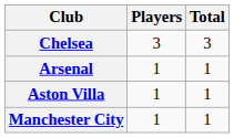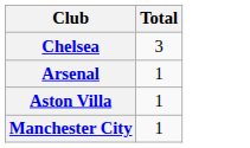 <table class="sortable wikitable plainrowheaders" style="text-align:center;">
 <tr>
 <th scope="col">Club</th>
-<th scope="col">Players</th>
 <th scope="col">Total</th>
 </tr>
 <tr>
 <th scope="row"><a href='#'>Chelsea</a></th>
 <td>3</td>
-<td>3</td>
 </tr>
 <tr>
 <th scope="row"><a href='#'>Arsenal</a></th>
-<td>1</td>
 <td>1</td>
 </tr>
 <tr>
 <th scope="row"><a href='#'>Aston Villa</a></th>
 <td>1</td>
-<td>1</td>
 </tr>
 <tr>
 <th scope="row"><a href='#'>Manchester City</a></th>
 <td>1</td>
-<td>1</td>
 </tr>
 </table>
